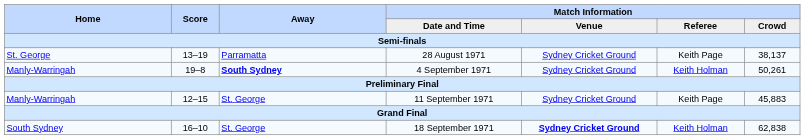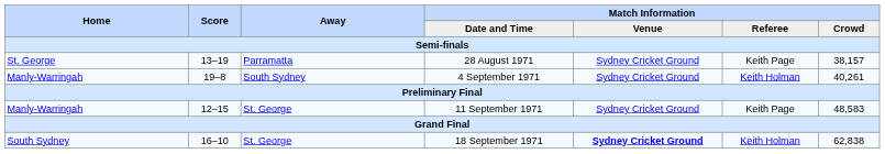 <table border=1 style="border-collapse:collapse; font-size:90%; text-align:center;" cellpadding=3 cellspacing=0 width=100%>
 <tr bgcolor=#C1D8FF>
 <th rowspan=2 width=21%>Home</th>
 <th rowspan=2 width=6%>Score</th>
 <th rowspan=2 width=21%>Away</th>
 <th colspan=6>Match Information</th>
 </tr>
 <tr bgcolor=#EFEFEF>
 <th width=17%>Date and Time</th>
 <th width=17%>Venue</th>
 <th width=11%>Referee</th>
 <th width=7%>Crowd</th>
 </tr>
 <tr bgcolor="#D0E7FF">
 <td colspan=7><strong>Semi-finals</strong></td>
 </tr>
 <tr bgcolor=#F5FAFF>
 <td align=left> <a href='#'>St. George</a></td>
 <td>13–19</td>
 <td align=left> <a href='#'>Parramatta</a></td>
 <td>28 August 1971</td>
 <td><a href='#'>Sydney Cricket Ground</a></td>
 <td>Keith Page</td>
-<td>38,137</td>
+<td>38,157</td>
 </tr>
 <tr bgcolor=#F5FAFF>
 <td align=left> <a href='#'>Manly-Warringah</a></td>
 <td>19–8</td>
-<td align=left><strong> <a href='#'>South Sydney</a></strong></td>
+<td align=left> <a href='#'>South Sydney</a></td>
 <td>4 September 1971</td>
 <td><a href='#'>Sydney Cricket Ground</a></td>
 <td><a href='#'>Keith Holman</a></td>
-<td>50,261</td>
+<td>40,261</td>
 </tr>
 <tr bgcolor="#D0E7FF">
 <td colspan=7><strong>Preliminary Final</strong></td>
 </tr>
 <tr bgcolor=#F5FAFF>
 <td align=left> <a href='#'>Manly-Warringah</a></td>
 <td>12–15</td>
 <td align=left> <a href='#'>St. George</a></td>
 <td>11 September 1971</td>
 <td><a href='#'>Sydney Cricket Ground</a></td>
 <td>Keith Page</td>
-<td>45,883</td>
+<td>48,583</td>
 </tr>
 <tr bgcolor="#D0E7FF">
 <td colspan=7><strong>Grand Final</strong></td>
 </tr>
 <tr bgcolor=#F5FAFF>
 <td align=left> <a href='#'>South Sydney</a></td>
 <td>16–10</td>
 <td align=left> <a href='#'>St. George</a></td>
 <td>18 September 1971</td>
 <td><strong><a href='#'>Sydney Cricket Ground</a></strong></td>
 <td><a href='#'>Keith Holman</a></td>
 <td>62,838</td>
 </tr>
 </table>
